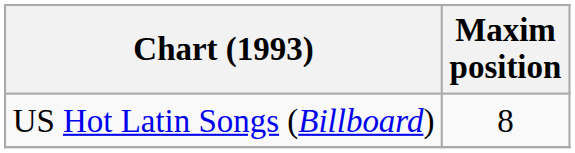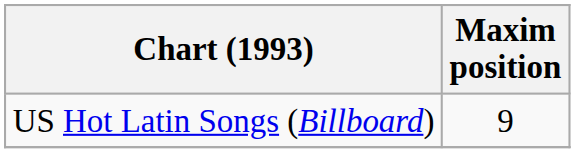 <table class="wikitable">
 <tr>
 <th align="left">Chart (1993)</th>
 <th align="left">Maxim<br>position</th>
 </tr>
 <tr>
 <td align="left">US <a href='#'>Hot Latin Songs</a> (<em><a href='#'>Billboard</a></em>)</td>
-<td align="center">8</td>
+<td align="center">9</td>
 </tr>
 <tr>
 </tr>
 </table>
